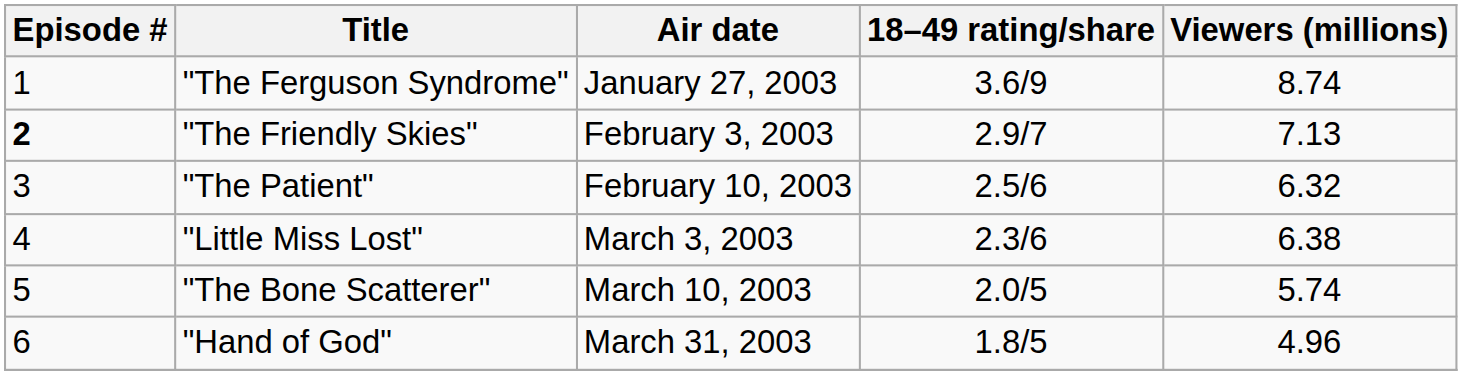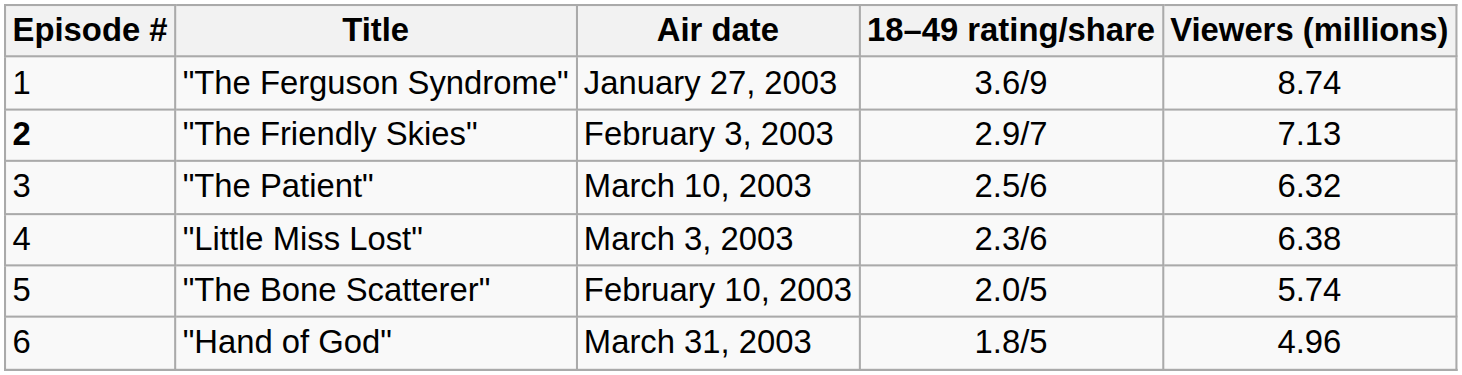 <table class="wikitable">
 <tr>
 <th>Episode #</th>
 <th>Title</th>
 <th>Air date</th>
 <th>18–49 rating/share</th>
 <th>Viewers (millions)</th>
 </tr>
 <tr>
 <td>1</td>
 <td>"The Ferguson Syndrome"</td>
 <td>January 27, 2003</td>
 <td style="text-align:center">3.6/9</td>
 <td style="text-align:center">8.74</td>
 </tr>
 <tr>
 <td><strong>2</strong></td>
 <td>"The Friendly Skies"</td>
 <td>February 3, 2003</td>
 <td style="text-align:center">2.9/7</td>
 <td style="text-align:center">7.13</td>
 </tr>
 <tr>
 <td>3</td>
 <td>"The Patient"</td>
-<td>February 10, 2003</td>
+<td>March 10, 2003</td>
 <td style="text-align:center">2.5/6</td>
 <td style="text-align:center">6.32</td>
 </tr>
 <tr>
 <td>4</td>
 <td>"Little Miss Lost"</td>
 <td>March 3, 2003</td>
 <td style="text-align:center">2.3/6</td>
 <td style="text-align:center">6.38</td>
 </tr>
 <tr>
 <td>5</td>
 <td>"The Bone Scatterer"</td>
-<td>March 10, 2003</td>
+<td>February 10, 2003</td>
 <td style="text-align:center">2.0/5</td>
 <td style="text-align:center">5.74</td>
 </tr>
 <tr>
 <td>6</td>
 <td>"Hand of God"</td>
 <td>March 31, 2003</td>
 <td style="text-align:center">1.8/5</td>
 <td style="text-align:center">4.96</td>
 </tr>
 <tr>
 </tr>
 </table>
